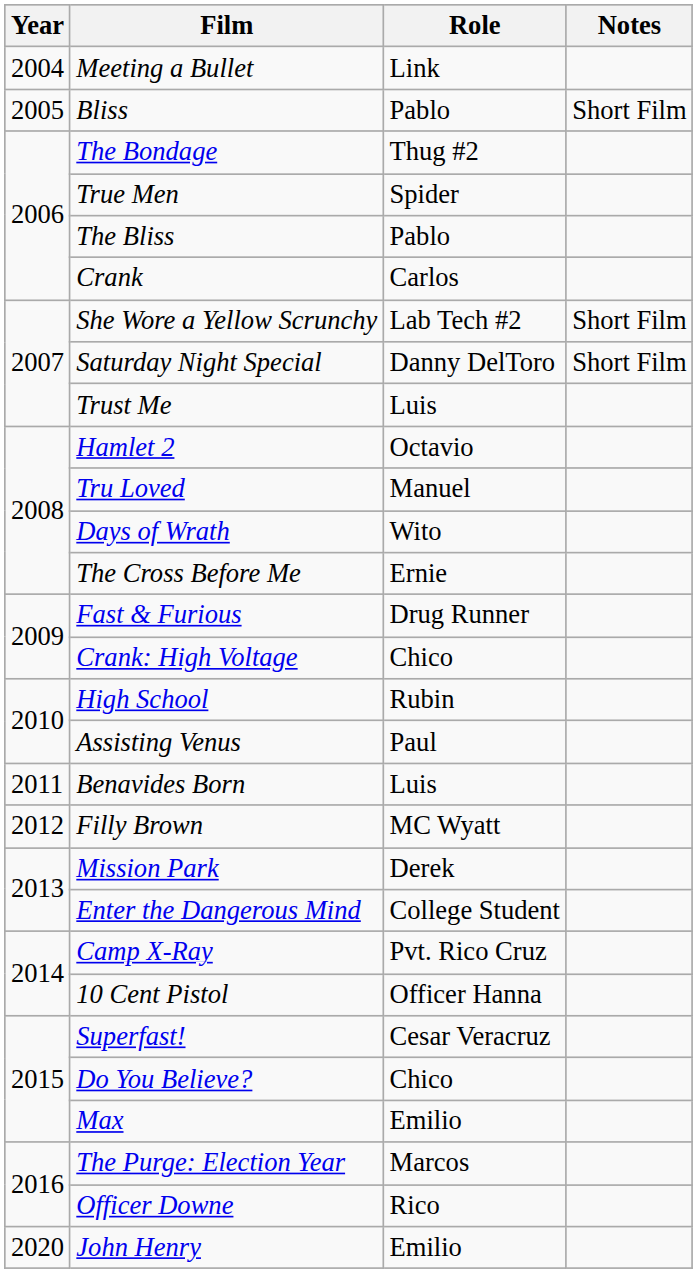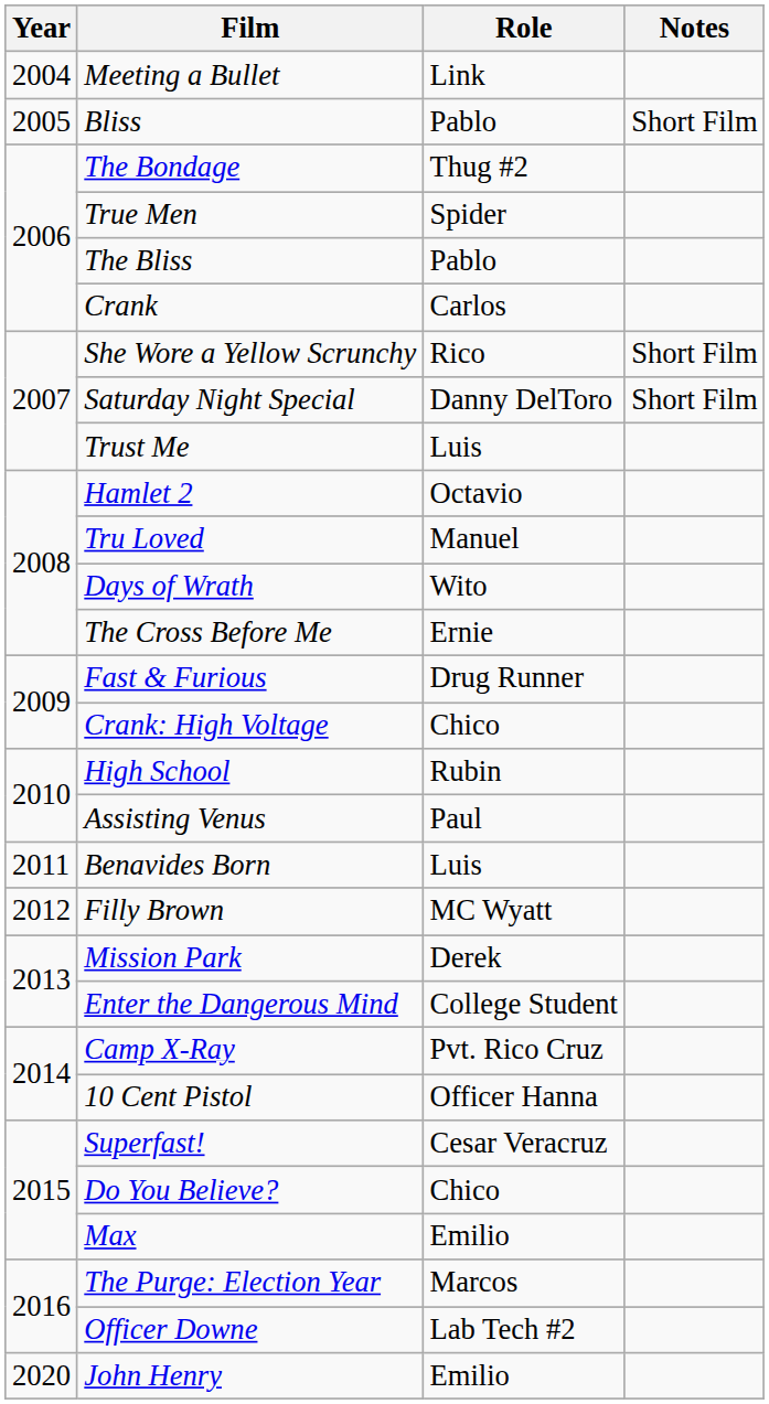 <table class="wikitable">
 <tr>
 <th scope="col">Year</th>
 <th scope="col">Film</th>
 <th scope="col">Role</th>
 <th scope="col">Notes</th>
 </tr>
 <tr>
 <td>2004</td>
 <td><em>Meeting a Bullet</em></td>
 <td>Link</td>
 <td></td>
 </tr>
 <tr>
 <td>2005</td>
 <td><em>Bliss</em></td>
 <td>Pablo</td>
 <td>Short Film</td>
 </tr>
 <tr>
 <td rowspan="4">2006</td>
 <td><em><a href='#'>The Bondage</a></em></td>
 <td>Thug #2</td>
 <td></td>
 </tr>
 <tr>
 <td><em>True Men</em></td>
 <td>Spider</td>
 <td></td>
 </tr>
 <tr>
 <td><em>The Bliss</em></td>
 <td>Pablo</td>
 <td></td>
 </tr>
 <tr>
 <td><em>Crank</em></td>
 <td>Carlos</td>
 <td></td>
 </tr>
 <tr>
 <td rowspan="3">2007</td>
 <td><em>She Wore a Yellow Scrunchy</em></td>
-<td>Lab Tech #2</td>
+<td>Rico</td>
 <td>Short Film</td>
 </tr>
 <tr>
 <td><em>Saturday Night Special</em></td>
 <td>Danny DelToro</td>
 <td>Short Film</td>
 </tr>
 <tr>
 <td><em>Trust Me</em></td>
 <td>Luis</td>
 <td></td>
 </tr>
 <tr>
 <td rowspan="4">2008</td>
 <td><em><a href='#'>Hamlet 2</a></em></td>
 <td>Octavio</td>
 <td></td>
 </tr>
 <tr>
 <td><em><a href='#'>Tru Loved</a></em></td>
 <td>Manuel</td>
 <td></td>
 </tr>
 <tr>
 <td><em><a href='#'>Days of Wrath</a></em></td>
 <td>Wito</td>
 <td></td>
 </tr>
 <tr>
 <td><em>The Cross Before Me</em></td>
 <td>Ernie</td>
 <td></td>
 </tr>
 <tr>
 <td rowspan="2">2009</td>
 <td><em><a href='#'>Fast & Furious</a></em></td>
 <td>Drug Runner</td>
 <td></td>
 </tr>
 <tr>
 <td><em><a href='#'>Crank: High Voltage</a></em></td>
 <td>Chico</td>
 <td></td>
 </tr>
 <tr>
 <td rowspan="2">2010</td>
 <td><em><a href='#'>High School</a></em></td>
 <td>Rubin</td>
 <td></td>
 </tr>
 <tr>
 <td><em>Assisting Venus</em></td>
 <td>Paul</td>
 <td></td>
 </tr>
 <tr>
 <td>2011</td>
 <td><em>Benavides Born</em></td>
 <td>Luis</td>
 <td></td>
 </tr>
 <tr>
 <td>2012</td>
 <td><em>Filly Brown</em></td>
 <td>MC Wyatt</td>
 <td></td>
 </tr>
 <tr>
 <td rowspan="2">2013</td>
 <td><em><a href='#'>Mission Park</a></em></td>
 <td>Derek</td>
 <td></td>
 </tr>
 <tr>
 <td><em><a href='#'>Enter the Dangerous Mind</a></em></td>
 <td>College Student</td>
 <td></td>
 </tr>
 <tr>
 <td rowspan="2">2014</td>
 <td><em><a href='#'>Camp X-Ray</a></em></td>
 <td>Pvt. Rico Cruz</td>
 <td></td>
 </tr>
 <tr>
 <td><em>10 Cent Pistol</em></td>
 <td>Officer Hanna</td>
 <td></td>
 </tr>
 <tr>
 <td rowspan="3">2015</td>
 <td><em><a href='#'>Superfast!</a></em></td>
 <td>Cesar Veracruz</td>
 <td></td>
 </tr>
 <tr>
 <td><em><a href='#'>Do You Believe?</a></em></td>
 <td>Chico</td>
 <td></td>
 </tr>
 <tr>
 <td><em><a href='#'>Max</a></em></td>
 <td>Emilio</td>
 <td></td>
 </tr>
 <tr>
 <td rowspan="2">2016</td>
 <td><em><a href='#'>The Purge: Election Year</a></em></td>
 <td>Marcos</td>
 <td></td>
 </tr>
 <tr>
 <td><em><a href='#'>Officer Downe</a></em></td>
-<td>Rico</td>
+<td>Lab Tech #2</td>
 <td></td>
 </tr>
 <tr>
 <td>2020</td>
 <td><em><a href='#'>John Henry</a></em></td>
 <td>Emilio</td>
 <td></td>
 </tr>
 </table>
